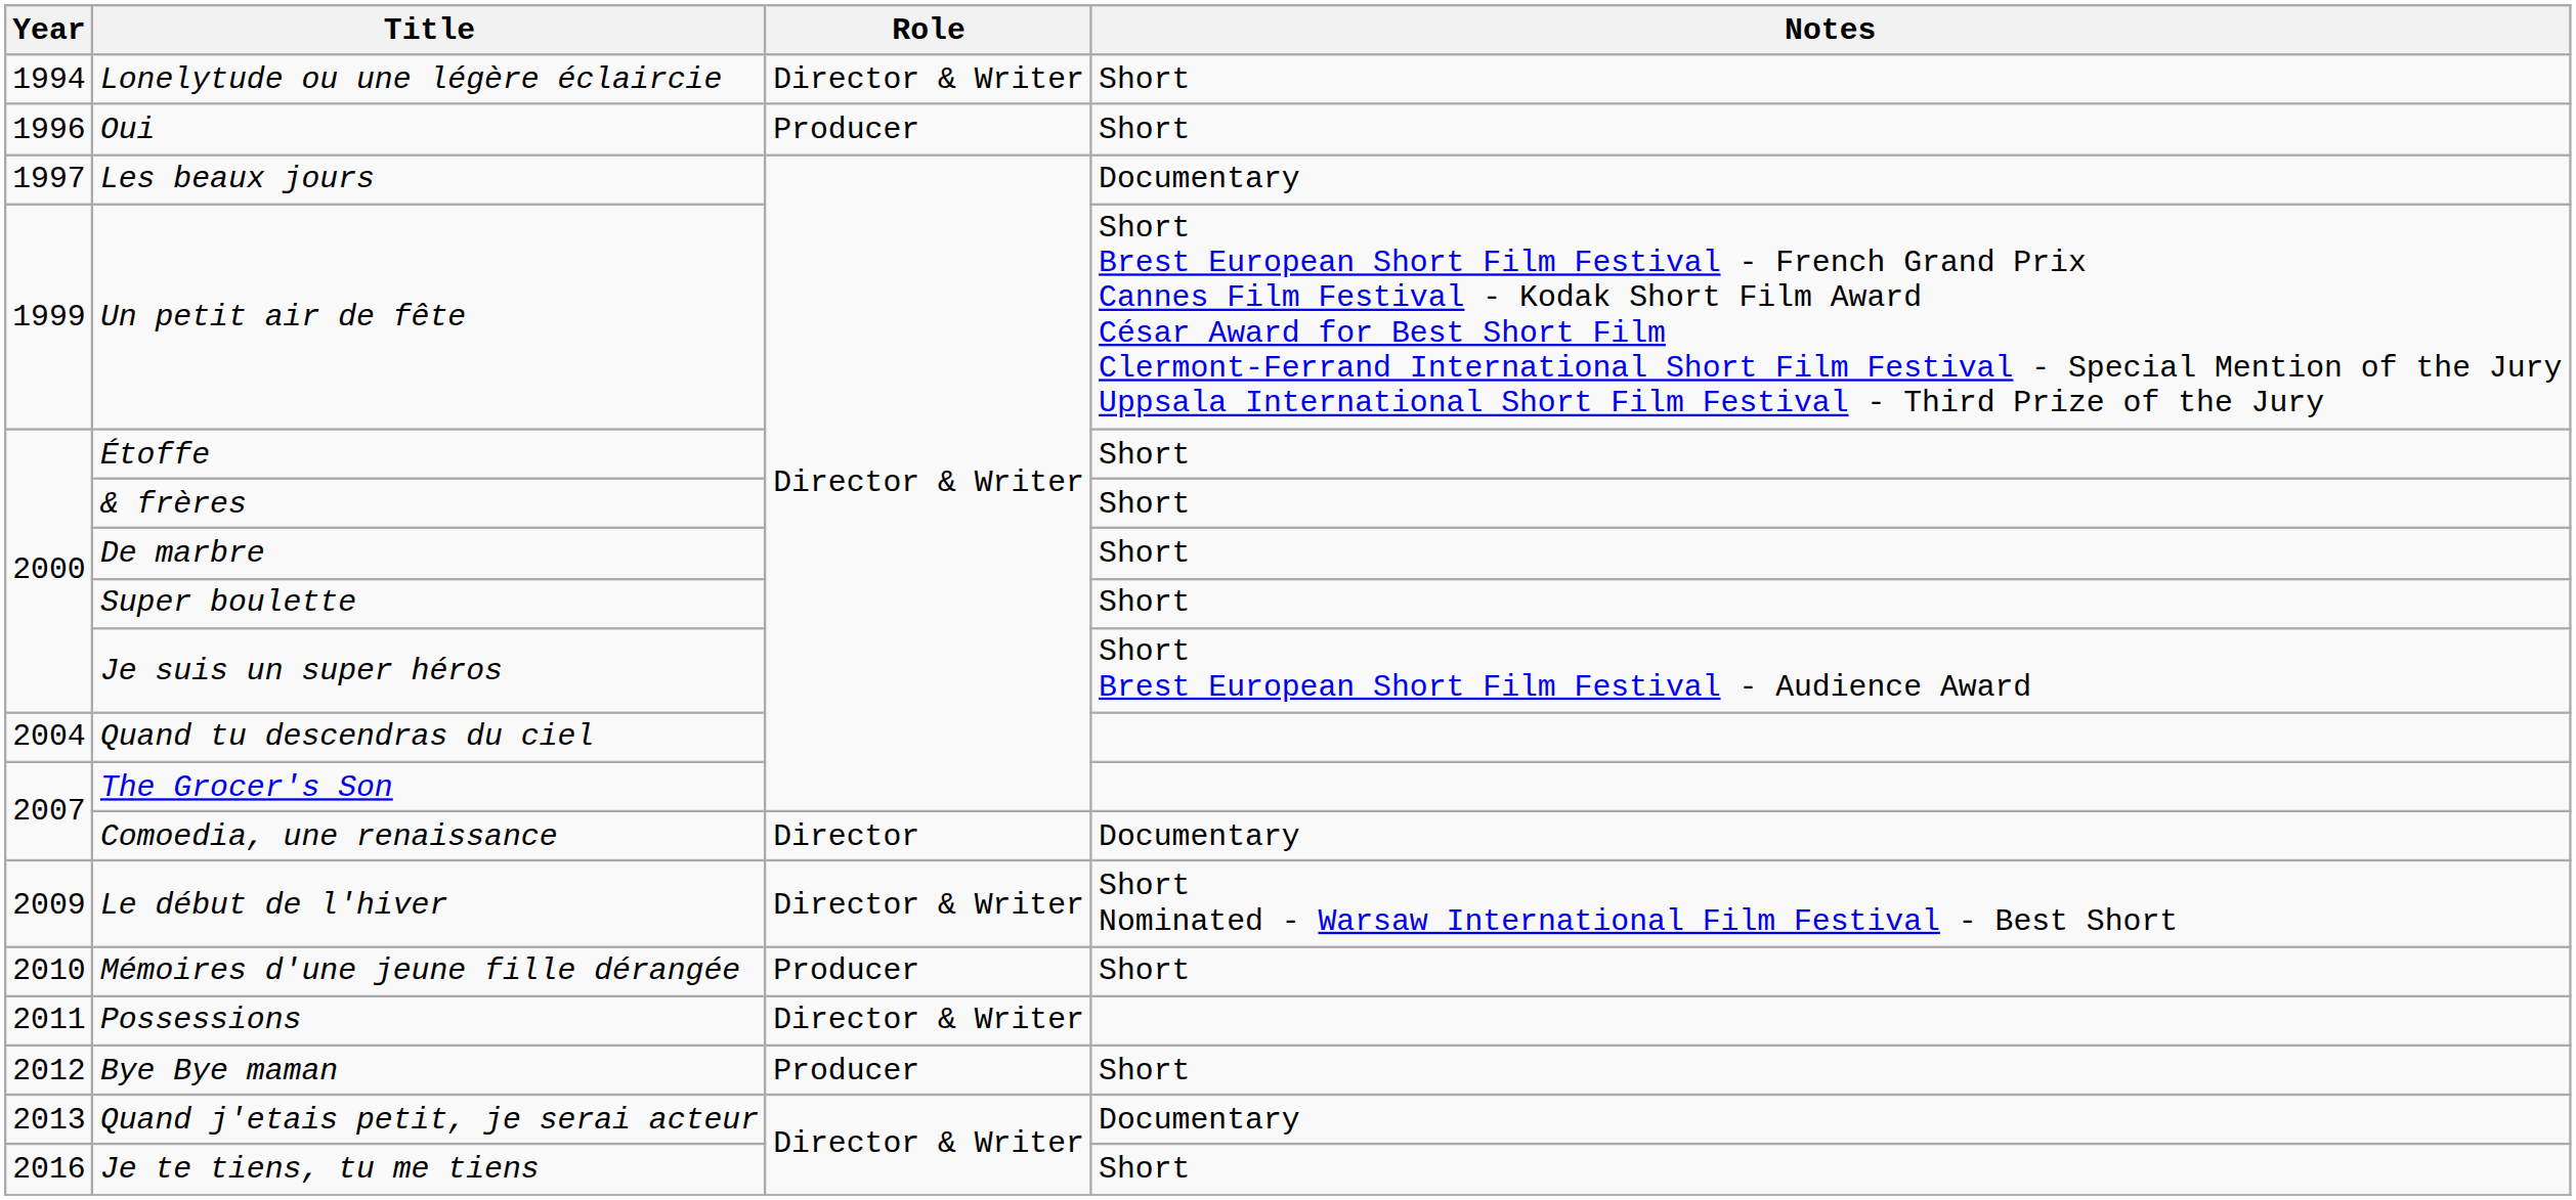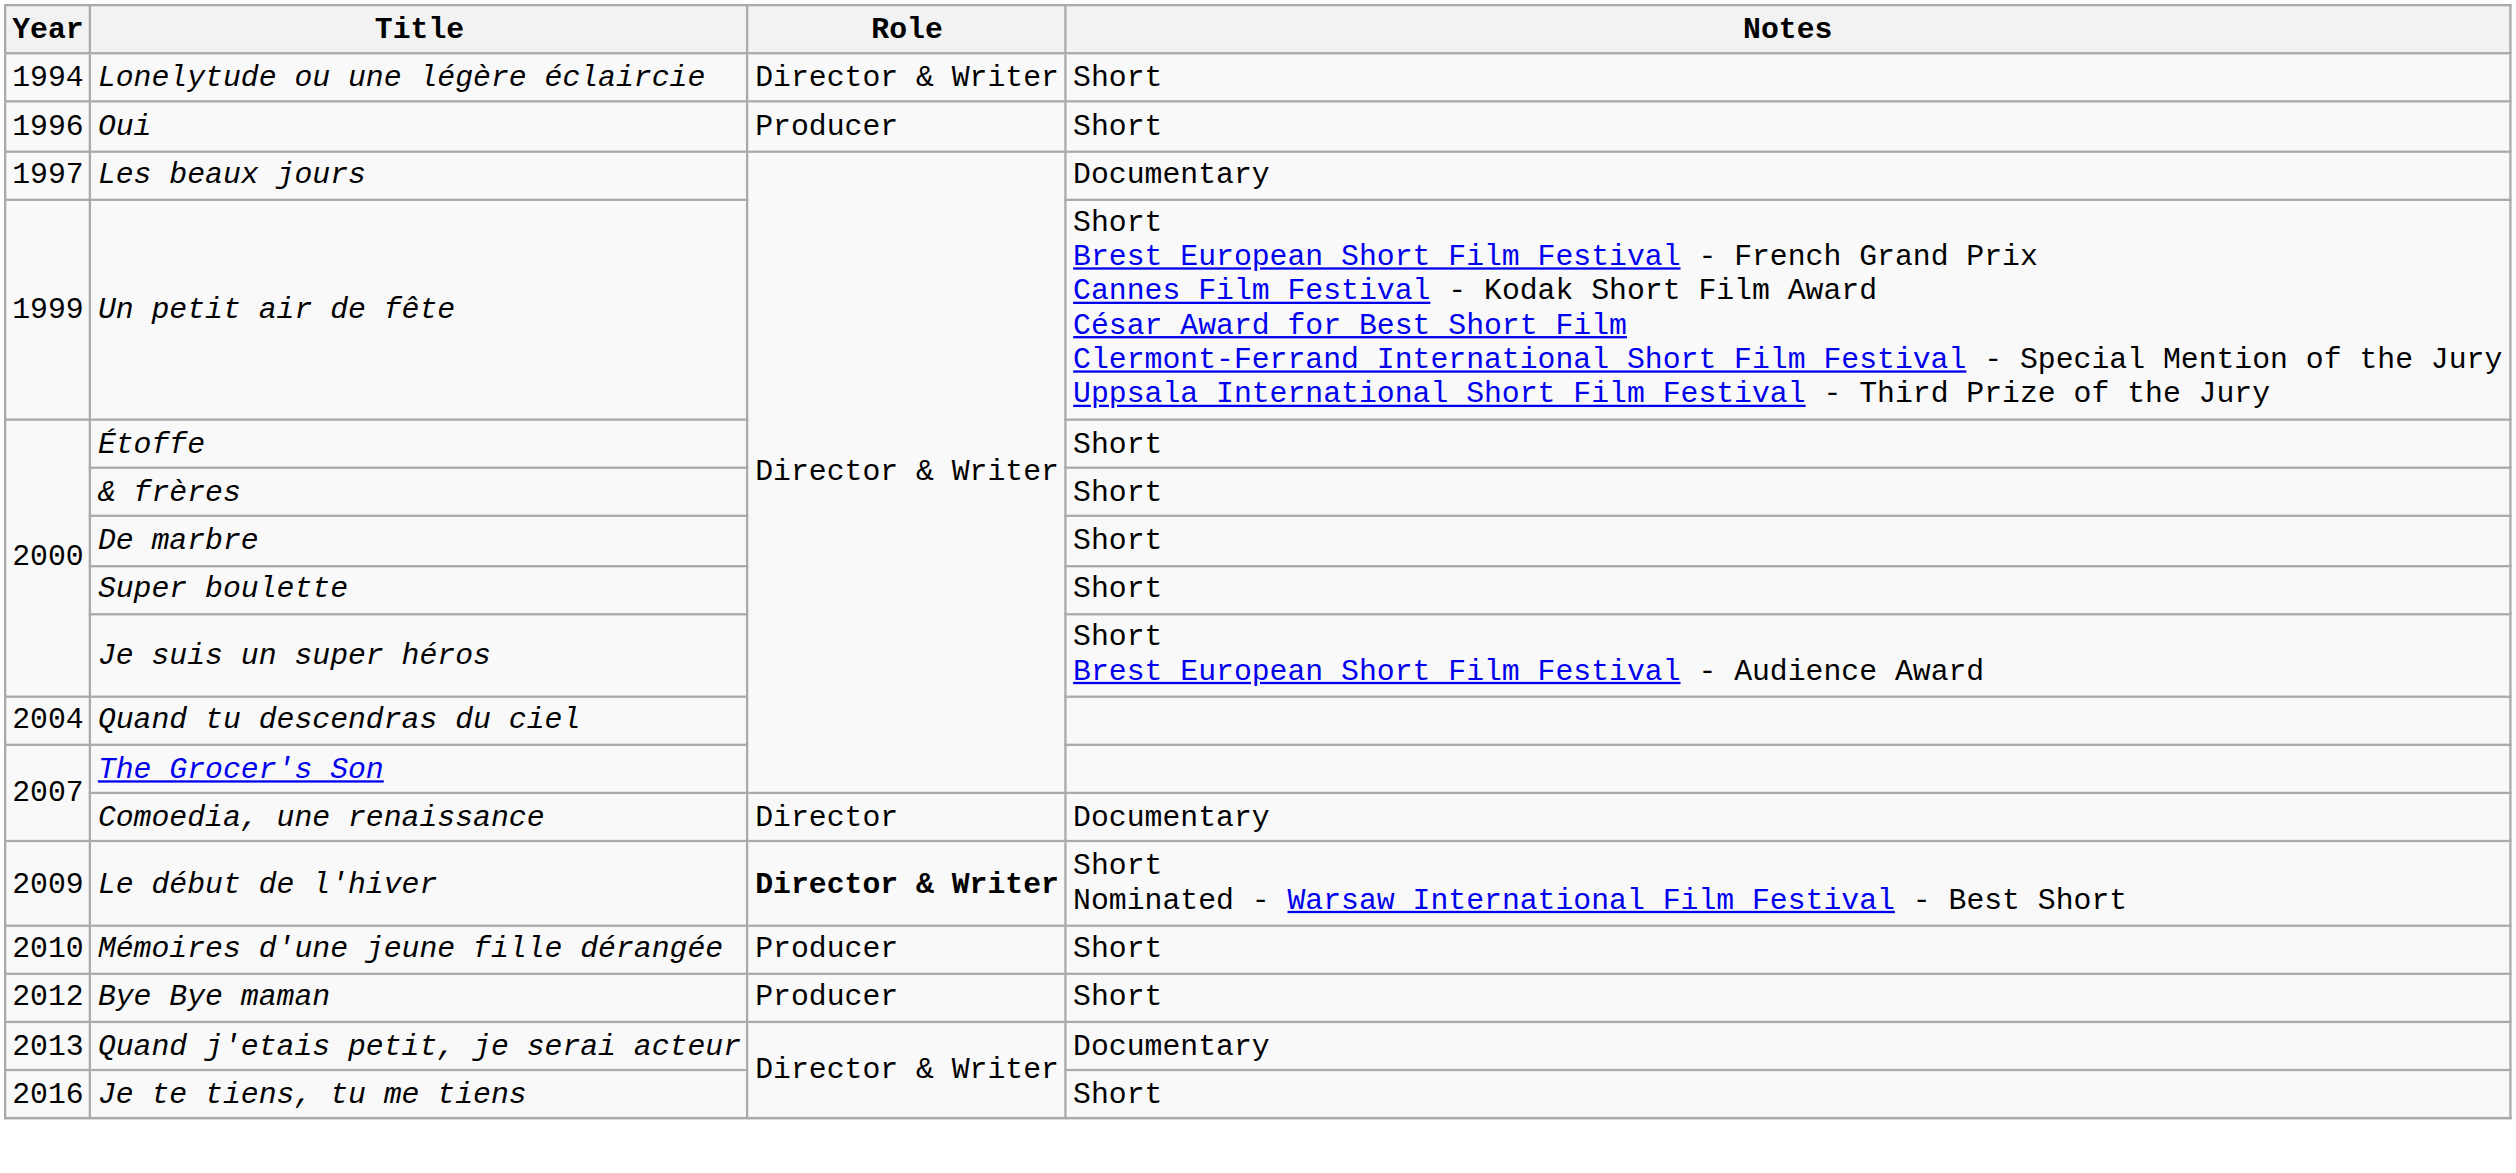 <table class="wikitable sortable">
 <tr>
 <th>Year</th>
 <th>Title</th>
 <th>Role</th>
 <th class="unsortable">Notes</th>
 </tr>
 <tr>
 <td>1994</td>
 <td><em>Lonelytude ou une légère éclaircie</em></td>
 <td>Director & Writer</td>
 <td>Short</td>
 </tr>
 <tr>
 <td>1996</td>
 <td><em>Oui</em></td>
 <td>Producer</td>
 <td>Short</td>
 </tr>
 <tr>
 <td>1997</td>
 <td><em>Les beaux jours</em></td>
 <td rowspan=9>Director & Writer</td>
 <td>Documentary</td>
 </tr>
 <tr>
 <td>1999</td>
 <td><em>Un petit air de fête</em></td>
 <td>Short<br><a href='#'>Brest European Short Film Festival</a> - French Grand Prix<br><a href='#'>Cannes Film Festival</a> - Kodak Short Film Award<br><a href='#'>César Award for Best Short Film</a><br><a href='#'>Clermont-Ferrand International Short Film Festival</a> - Special Mention of the Jury<br><a href='#'>Uppsala International Short Film Festival</a> - Third Prize of the Jury</td>
 </tr>
 <tr>
 <td rowspan=5>2000</td>
 <td><em>Étoffe</em></td>
 <td>Short</td>
 </tr>
 <tr>
 <td><em>& frères</em></td>
 <td>Short</td>
 </tr>
 <tr>
 <td><em>De marbre</em></td>
 <td>Short</td>
 </tr>
 <tr>
 <td><em>Super boulette</em></td>
 <td>Short</td>
 </tr>
 <tr>
 <td><em>Je suis un super héros</em></td>
 <td>Short<br><a href='#'>Brest European Short Film Festival</a> - Audience Award</td>
 </tr>
 <tr>
 <td>2004</td>
 <td><em>Quand tu descendras du ciel</em></td>
 <td></td>
 </tr>
 <tr>
 <td rowspan=2>2007</td>
 <td><em><a href='#'>The Grocer's Son</a></em></td>
 <td></td>
 </tr>
 <tr>
 <td><em>Comoedia, une renaissance</em></td>
 <td>Director</td>
 <td>Documentary</td>
 </tr>
 <tr>
 <td>2009</td>
 <td><em>Le début de l'hiver</em></td>
-<td>Director & Writer</td>
+<td><strong>Director & Writer</strong></td>
 <td>Short<br>Nominated - <a href='#'>Warsaw International Film Festival</a> - Best Short</td>
 </tr>
 <tr>
 <td>2010</td>
 <td><em>Mémoires d'une jeune fille dérangée</em></td>
 <td>Producer</td>
 <td>Short</td>
-</tr>
-<tr>
-<td>2011</td>
-<td><em>Possessions</em></td>
-<td>Director & Writer</td>
-<td></td>
 </tr>
 <tr>
 <td>2012</td>
 <td><em>Bye Bye maman</em></td>
 <td>Producer</td>
 <td>Short</td>
 </tr>
 <tr>
 <td>2013</td>
 <td><em>Quand j'etais petit, je serai acteur</em></td>
 <td rowspan=2>Director & Writer</td>
 <td>Documentary</td>
 </tr>
 <tr>
 <td>2016</td>
 <td><em>Je te tiens, tu me tiens</em></td>
 <td>Short</td>
 </tr>
 <tr>
 </tr>
 </table>
